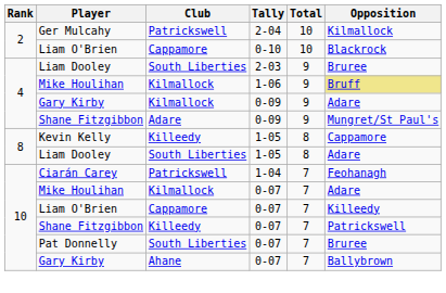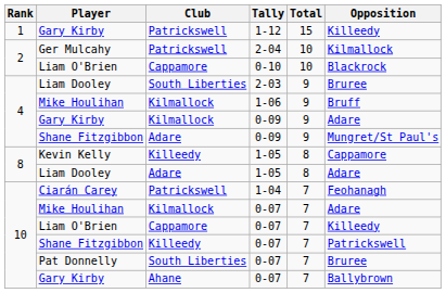 <table class="wikitable">
 <tr>
 <th>Rank</th>
 <th>Player</th>
 <th>Club</th>
 <th>Tally</th>
 <th>Total</th>
 <th>Opposition</th>
+</tr>
+<tr>
+<td rowspan="1" style="text-align:center;">1</td>
+<td><a href='#'>Gary Kirby</a></td>
+<td><a href='#'>Patrickswell</a></td>
+<td align=center>1-12</td>
+<td align=center>15</td>
+<td><a href='#'>Killeedy</a></td>
 </tr>
 <tr>
 <td rowspan="2" style="text-align:center;">2</td>
 <td>Ger Mulcahy</td>
 <td><a href='#'>Patrickswell</a></td>
 <td align=center>2-04</td>
 <td align=center>10</td>
 <td><a href='#'>Kilmallock</a></td>
 </tr>
 <tr>
 <td>Liam O'Brien</td>
 <td><a href='#'>Cappamore</a></td>
 <td align=center>0-10</td>
 <td align=center>10</td>
 <td><a href='#'>Blackrock</a></td>
 </tr>
 <tr>
 <td rowspan="4" style="text-align:center;">4</td>
 <td>Liam Dooley</td>
 <td><a href='#'>South Liberties</a></td>
 <td align=center>2-03</td>
 <td align=center>9</td>
 <td><a href='#'>Bruree</a></td>
 </tr>
 <tr>
 <td><a href='#'>Mike Houlihan</a></td>
 <td><a href='#'>Kilmallock</a></td>
 <td align=center>1-06</td>
 <td align=center>9</td>
-<td style="background: khaki;"><a href='#'>Bruff</a></td>
+<td><a href='#'>Bruff</a></td>
 </tr>
 <tr>
 <td><a href='#'>Gary Kirby</a></td>
 <td><a href='#'>Kilmallock</a></td>
 <td align=center>0-09</td>
 <td align=center>9</td>
 <td><a href='#'>Adare</a></td>
 </tr>
 <tr>
 <td><a href='#'>Shane Fitzgibbon</a></td>
 <td><a href='#'>Adare</a></td>
 <td align=center>0-09</td>
 <td align=center>9</td>
 <td><a href='#'>Mungret/St Paul's</a></td>
 </tr>
 <tr>
 <td rowspan="2" style="text-align:center;">8</td>
 <td>Kevin Kelly</td>
 <td><a href='#'>Killeedy</a></td>
 <td align=center>1-05</td>
 <td align=center>8</td>
 <td><a href='#'>Cappamore</a></td>
 </tr>
 <tr>
 <td>Liam Dooley</td>
-<td><a href='#'>South Liberties</a></td>
+<td><a href='#'>Adare</a></td>
 <td align=center>1-05</td>
 <td align=center>8</td>
 <td><a href='#'>Adare</a></td>
 </tr>
 <tr>
 <td rowspan="6" style="text-align:center;">10</td>
 <td><a href='#'>Ciarán Carey</a></td>
 <td><a href='#'>Patrickswell</a></td>
 <td align=center>1-04</td>
 <td align=center>7</td>
 <td><a href='#'>Feohanagh</a></td>
 </tr>
 <tr>
 <td><a href='#'>Mike Houlihan</a></td>
 <td><a href='#'>Kilmallock</a></td>
 <td align=center>0-07</td>
 <td align=center>7</td>
 <td><a href='#'>Adare</a></td>
 </tr>
 <tr>
 <td>Liam O'Brien</td>
 <td><a href='#'>Cappamore</a></td>
 <td align=center>0-07</td>
 <td align=center>7</td>
 <td><a href='#'>Killeedy</a></td>
 </tr>
 <tr>
 <td><a href='#'>Shane Fitzgibbon</a></td>
 <td><a href='#'>Killeedy</a></td>
 <td align=center>0-07</td>
 <td align=center>7</td>
 <td><a href='#'>Patrickswell</a></td>
 </tr>
 <tr>
 <td>Pat Donnelly</td>
 <td><a href='#'>South Liberties</a></td>
 <td align=center>0-07</td>
 <td align=center>7</td>
 <td><a href='#'>Bruree</a></td>
 </tr>
 <tr>
 <td><a href='#'>Gary Kirby</a></td>
 <td><a href='#'>Ahane</a></td>
 <td align=center>0-07</td>
 <td align=center>7</td>
 <td><a href='#'>Ballybrown</a></td>
 </tr>
 </table>
